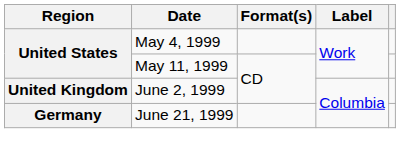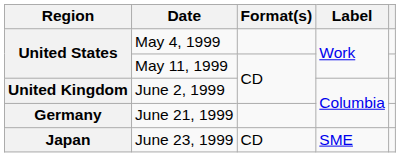 <table class="wikitable plainrowheaders">
 <tr>
 <th scope="col">Region</th>
 <th scope="col">Date</th>
 <th scope="col">Format(s)</th>
 <th scope="col">Label</th>
 <th scope="col"></th>
 </tr>
 <tr>
 <th scope="row" rowspan="2">United States</th>
 <td>May 4, 1999</td>
 <td></td>
 <td rowspan="2"><a href='#'>Work</a></td>
 <td></td>
 </tr>
 <tr>
 <td>May 11, 1999</td>
 <td rowspan="2">CD</td>
 <td></td>
 </tr>
 <tr>
 <th scope="row">United Kingdom</th>
 <td>June 2, 1999</td>
 <td rowspan="2"><a href='#'>Columbia</a></td>
 <td></td>
 </tr>
 <tr>
 <th scope="row">Germany</th>
 <td>June 21, 1999</td>
 <td></td>
 <td></td>
 </tr>
+<tr>
+<th scope="row">Japan</th>
+<td>June 23, 1999</td>
+<td>CD</td>
+<td><a href='#'>SME</a></td>
+<td></td>
+</tr>
 </table>
